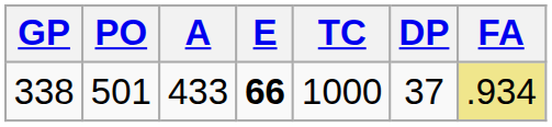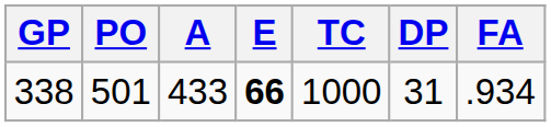 <table class="wikitable">
 <tr>
 <th><a href='#'>GP</a></th>
 <th><a href='#'>PO</a></th>
 <th><a href='#'>A</a></th>
 <th><a href='#'>E</a></th>
 <th><a href='#'>TC</a></th>
 <th><a href='#'>DP</a></th>
 <th><a href='#'>FA</a></th>
 </tr>
 <tr align=center>
 <td>338</td>
 <td>501</td>
 <td>433</td>
 <td><strong>66</strong></td>
 <td>1000</td>
-<td>37</td>
-<td style="background: khaki;">.934</td>
+<td>31</td>
+<td>.934</td>
 </tr>
 </table>
